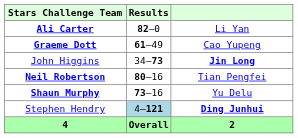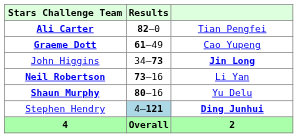 <table border="1" cellpadding="3" align="center" style="border-collapse: collapse;">
 <tr bgcolor="#ddffdd">
 <th width="160">Stars Challenge Team</th>
 <th>Results</th>
 <th width="160"></th>
 </tr>
 <tr>
 <td align="center"><strong><a href='#'>Ali Carter</a></strong></td>
 <td align="center"><strong>82</strong>–0</td>
-<td align="center"><a href='#'>Li Yan</a></td>
+<td align="center"><a href='#'>Tian Pengfei</a></td>
 </tr>
 <tr>
 <td align="center"><strong><a href='#'>Graeme Dott</a></strong></td>
 <td align="center"><strong>61</strong>–49</td>
 <td align="center"><a href='#'>Cao Yupeng</a></td>
 </tr>
 <tr>
 <td align="center"><a href='#'>John Higgins</a></td>
 <td align="center">34–<strong>73</strong></td>
 <td align="center"><strong><a href='#'>Jin Long</a></strong></td>
 </tr>
 <tr>
 <td align="center"><strong><a href='#'>Neil Robertson</a></strong></td>
-<td align="center"><strong>80</strong>–16</td>
-<td align="center"><a href='#'>Tian Pengfei</a></td>
+<td align="center"><strong>73</strong>–16</td>
+<td align="center"><a href='#'>Li Yan</a></td>
 </tr>
 <tr>
 <td align="center"><strong><a href='#'>Shaun Murphy</a></strong></td>
-<td align="center"><strong>73</strong>–16</td>
+<td align="center"><strong>80</strong>–16</td>
 <td align="center"><a href='#'>Yu Delu</a></td>
 </tr>
 <tr>
 <td align="center"><a href='#'>Stephen Hendry</a></td>
 <td align="center" style="background: lightblue;">4–<strong>121</strong></td>
 <td align="center"><strong><a href='#'>Ding Junhui</a></strong></td>
 </tr>
 <tr bgcolor="#aaffaa">
 <th align="center">4</th>
 <th align="center">Overall</th>
 <th align="center">2</th>
 </tr>
 </table>
